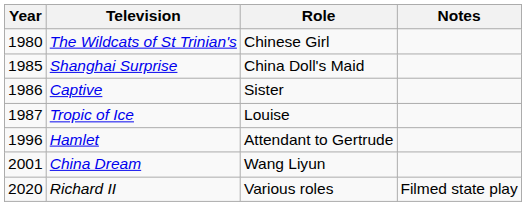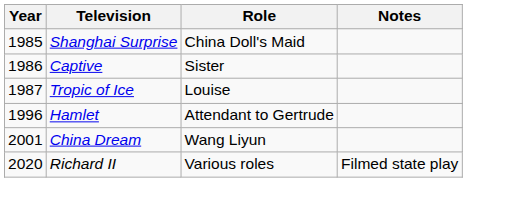 <table class="wikitable sortable">
 <tr>
 <th>Year</th>
 <th>Television</th>
 <th>Role</th>
 <th>Notes</th>
-</tr>
-<tr>
-<td>1980</td>
-<td><em><a href='#'>The Wildcats of St Trinian's</a></em></td>
-<td>Chinese Girl</td>
-<td></td>
 </tr>
 <tr>
 <td>1985</td>
 <td><em><a href='#'>Shanghai Surprise</a></em></td>
 <td>China Doll's Maid</td>
 <td></td>
 </tr>
 <tr>
 <td>1986</td>
 <td><a href='#'><em>Captive</em></a></td>
 <td>Sister</td>
 <td></td>
 </tr>
 <tr>
 <td>1987</td>
 <td><em><a href='#'>Tropic of Ice</a></em></td>
 <td>Louise</td>
 <td></td>
 </tr>
 <tr>
 <td>1996</td>
 <td><a href='#'><em>Hamlet</em></a></td>
 <td>Attendant to Gertrude</td>
 <td></td>
 </tr>
 <tr>
 <td>2001</td>
 <td><em><a href='#'>China Dream</a></em></td>
 <td>Wang Liyun</td>
 <td></td>
 </tr>
 <tr>
 <td>2020</td>
 <td><em>Richard II</em></td>
 <td>Various roles</td>
 <td>Filmed state play</td>
 </tr>
 </table>
